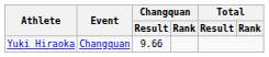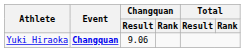 <table class=wikitable style="font-size:90%">
 <tr>
 <th rowspan="2">Athlete</th>
 <th rowspan="2">Event</th>
 <th colspan="2">Changquan</th>
 <th colspan="2">Total</th>
 </tr>
 <tr>
 <th>Result</th>
 <th>Rank</th>
 <th>Result</th>
 <th>Rank</th>
 </tr>
 <tr>
 <td><a href='#'>Yuki Hiraoka</a></td>
-<td><a href='#'>Changquan</a></td>
-<td align=center>9.66</td>
+<td><strong><a href='#'>Changquan</a></strong></td>
+<td align=center>9.06</td>
 <td align=center></td>
 </tr>
 </table>
